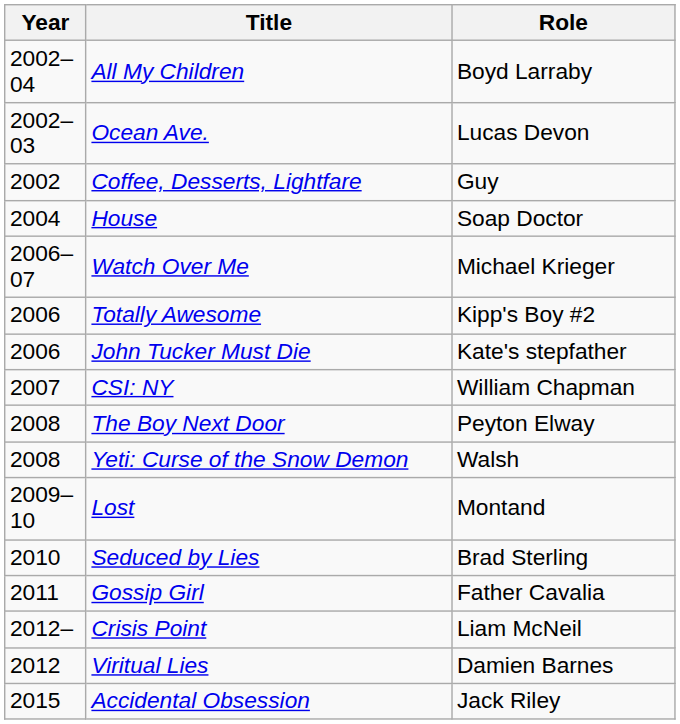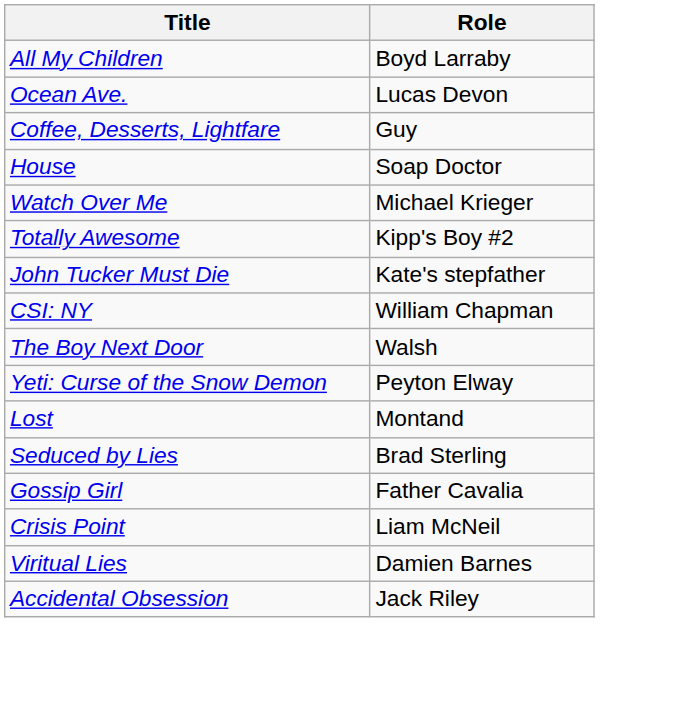 <table class="wikitable sortable">
 <tr>
-<th width="50px">Year</th>
 <th width="250px">Title</th>
 <th width="150px">Role</th>
 </tr>
 <tr>
-<td>2002–04</td>
 <td><em><a href='#'>All My Children</a></em></td>
 <td>Boyd Larraby</td>
 </tr>
 <tr>
-<td>2002–03</td>
 <td><em><a href='#'>Ocean Ave.</a></em></td>
 <td>Lucas Devon</td>
 </tr>
 <tr>
-<td>2002</td>
 <td><em><a href='#'>Coffee, Desserts, Lightfare</a></em></td>
 <td>Guy</td>
 </tr>
 <tr>
-<td>2004</td>
 <td><em><a href='#'>House</a></em></td>
 <td>Soap Doctor</td>
 </tr>
 <tr>
-<td>2006–07</td>
 <td><em><a href='#'>Watch Over Me</a></em></td>
 <td>Michael Krieger</td>
 </tr>
 <tr>
-<td>2006</td>
 <td><em><a href='#'>Totally Awesome</a></em></td>
 <td>Kipp's Boy #2</td>
 </tr>
 <tr>
-<td>2006</td>
 <td><em><a href='#'>John Tucker Must Die</a></em></td>
 <td>Kate's stepfather</td>
 </tr>
 <tr>
-<td>2007</td>
 <td><em><a href='#'>CSI: NY</a></em></td>
 <td>William Chapman</td>
 </tr>
 <tr>
-<td>2008</td>
 <td><em><a href='#'>The Boy Next Door</a></em></td>
+<td>Walsh</td>
+</tr>
+<tr>
+<td><em><a href='#'>Yeti: Curse of the Snow Demon</a></em></td>
 <td>Peyton Elway</td>
 </tr>
 <tr>
-<td>2008</td>
-<td><em><a href='#'>Yeti: Curse of the Snow Demon</a></em></td>
-<td>Walsh</td>
-</tr>
-<tr>
-<td>2009–10</td>
 <td><em><a href='#'>Lost</a></em></td>
 <td>Montand</td>
 </tr>
 <tr>
-<td>2010</td>
 <td><em><a href='#'>Seduced by Lies</a></em></td>
 <td>Brad Sterling</td>
 </tr>
 <tr>
-<td>2011</td>
 <td><em><a href='#'>Gossip Girl</a></em></td>
 <td>Father Cavalia</td>
 </tr>
 <tr>
-<td>2012–</td>
 <td><em><a href='#'>Crisis Point</a></em></td>
 <td>Liam McNeil</td>
 </tr>
 <tr>
-<td>2012</td>
 <td><em><a href='#'>Viritual Lies</a></em></td>
 <td>Damien Barnes</td>
 </tr>
 <tr>
-<td>2015</td>
 <td><em><a href='#'>Accidental Obsession</a></em></td>
 <td>Jack Riley</td>
 </tr>
 </table>
